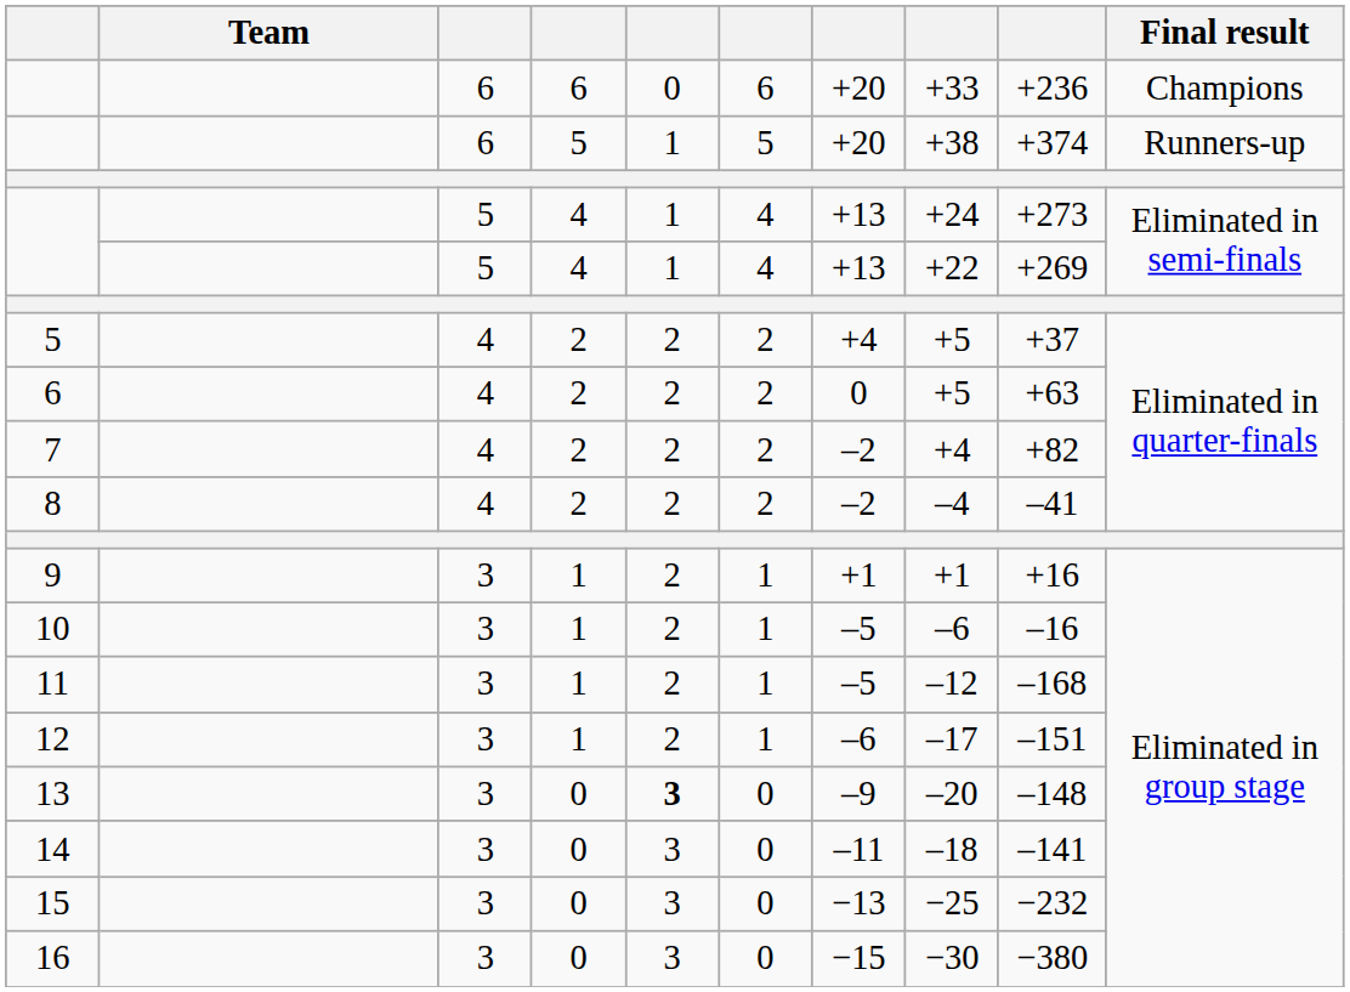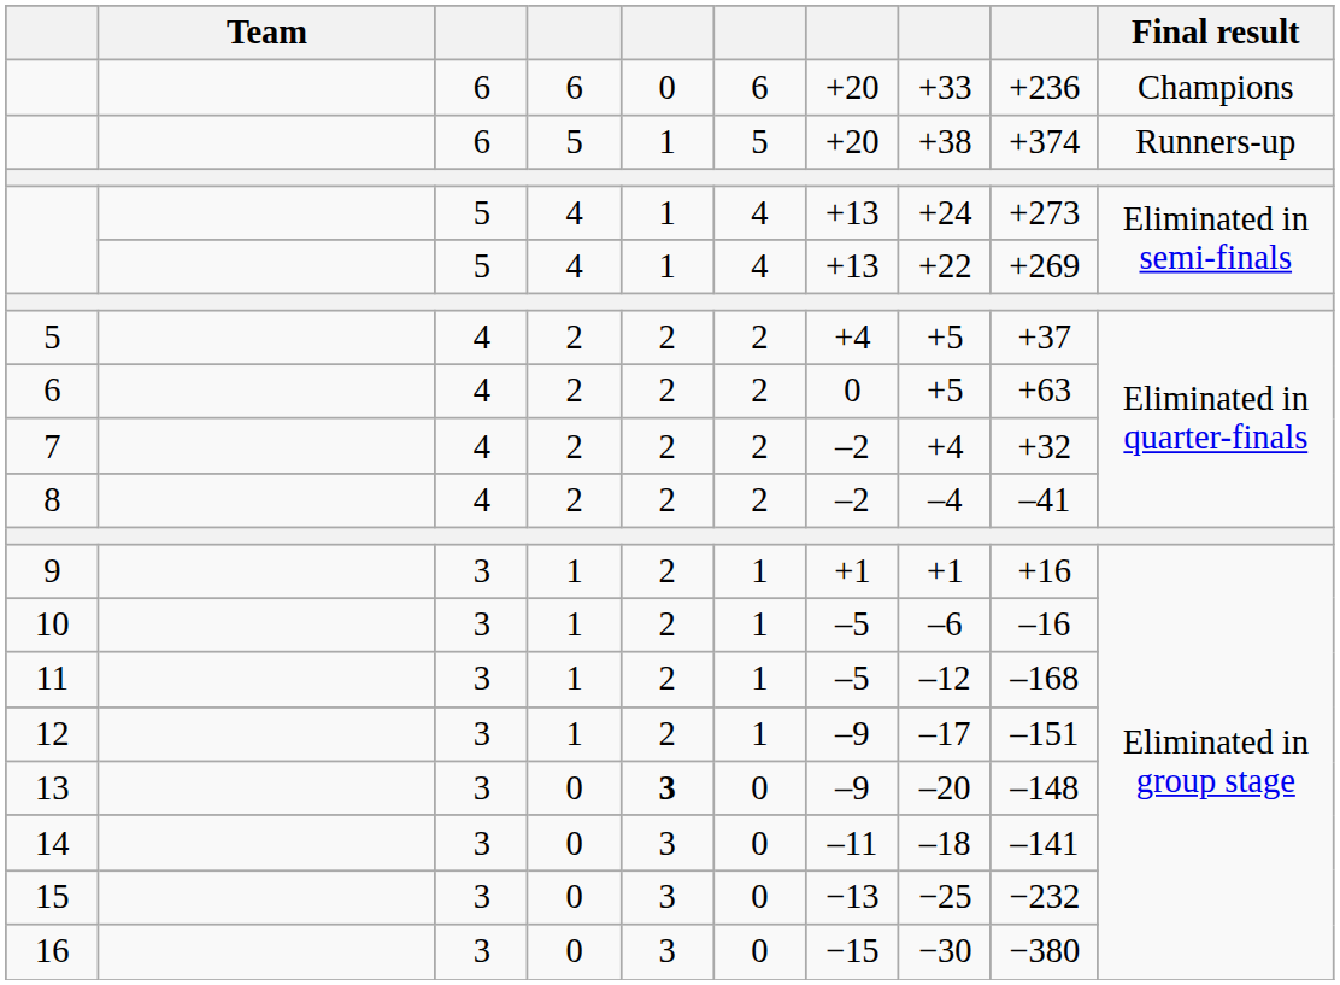 <table class=wikitable style="text-align:center;" width=620>
 <tr>
 <th width=5.5%></th>
 <th width=20%>Team</th>
 <th width=5.5%></th>
 <th width=5.5%></th>
 <th width=5.5%></th>
 <th width=5.5%></th>
 <th width=5.5%></th>
 <th width=5.5%></th>
 <th width=5.5%></th>
 <th width=14%>Final result</th>
 </tr>
 <tr>
 <td></td>
 <td align="left"></td>
 <td>6</td>
 <td>6</td>
 <td>0</td>
 <td>6</td>
 <td>+20</td>
 <td>+33</td>
 <td>+236</td>
 <td>Champions</td>
 </tr>
 <tr>
 <td></td>
 <td align="left"></td>
 <td>6</td>
 <td>5</td>
 <td>1</td>
 <td>5</td>
 <td>+20</td>
 <td>+38</td>
 <td>+374</td>
 <td>Runners-up</td>
 </tr>
 <tr>
 <th colspan="10"></th>
 </tr>
 <tr>
 <td rowspan="2"></td>
 <td align="left"></td>
 <td>5</td>
 <td>4</td>
 <td>1</td>
 <td>4</td>
 <td>+13</td>
 <td>+24</td>
 <td>+273</td>
 <td rowspan="2">Eliminated in <a href='#'>semi-finals</a></td>
 </tr>
 <tr>
 <td align="left"></td>
 <td>5</td>
 <td>4</td>
 <td>1</td>
 <td>4</td>
 <td>+13</td>
 <td>+22</td>
 <td>+269</td>
 </tr>
 <tr>
 <th colspan="10"></th>
 </tr>
 <tr>
 <td>5</td>
 <td align="left"></td>
 <td>4</td>
 <td>2</td>
 <td>2</td>
 <td>2</td>
 <td>+4</td>
 <td>+5</td>
 <td>+37</td>
 <td rowspan="4">Eliminated in <a href='#'>quarter-finals</a></td>
 </tr>
 <tr>
 <td>6</td>
 <td align="left"></td>
 <td>4</td>
 <td>2</td>
 <td>2</td>
 <td>2</td>
 <td>0</td>
 <td>+5</td>
 <td>+63</td>
 </tr>
 <tr>
 <td>7</td>
 <td align="left"></td>
 <td>4</td>
 <td>2</td>
 <td>2</td>
 <td>2</td>
 <td>–2</td>
 <td>+4</td>
-<td>+82</td>
+<td>+32</td>
 </tr>
 <tr>
 <td>8</td>
 <td align="left"></td>
 <td>4</td>
 <td>2</td>
 <td>2</td>
 <td>2</td>
 <td>–2</td>
 <td>–4</td>
 <td>–41</td>
 </tr>
 <tr>
 <th colspan="10"></th>
 </tr>
 <tr>
 <td>9</td>
 <td align="left"></td>
 <td>3</td>
 <td>1</td>
 <td>2</td>
 <td>1</td>
 <td>+1</td>
 <td>+1</td>
 <td>+16</td>
 <td rowspan="8">Eliminated in <a href='#'>group stage</a></td>
 </tr>
 <tr>
 <td>10</td>
 <td align="left"></td>
 <td>3</td>
 <td>1</td>
 <td>2</td>
 <td>1</td>
 <td>–5</td>
 <td>–6</td>
 <td>–16</td>
 </tr>
 <tr>
 <td>11</td>
 <td align="left"></td>
 <td>3</td>
 <td>1</td>
 <td>2</td>
 <td>1</td>
 <td>–5</td>
 <td>–12</td>
 <td>–168</td>
 </tr>
 <tr>
 <td>12</td>
 <td align="left"></td>
 <td>3</td>
 <td>1</td>
 <td>2</td>
 <td>1</td>
-<td>–6</td>
+<td>–9</td>
 <td>–17</td>
 <td>–151</td>
 </tr>
 <tr>
 <td>13</td>
 <td align="left"></td>
 <td>3</td>
 <td>0</td>
 <td><strong>3</strong></td>
 <td>0</td>
 <td>–9</td>
 <td>–20</td>
 <td>–148</td>
 </tr>
 <tr>
 <td>14</td>
 <td align="left"></td>
 <td>3</td>
 <td>0</td>
 <td>3</td>
 <td>0</td>
 <td>–11</td>
 <td>–18</td>
 <td>–141</td>
 </tr>
 <tr>
 <td>15</td>
 <td align="left"></td>
 <td>3</td>
 <td>0</td>
 <td>3</td>
 <td>0</td>
 <td>−13</td>
 <td>−25</td>
 <td>−232</td>
 </tr>
 <tr>
 <td>16</td>
 <td align="left"></td>
 <td>3</td>
 <td>0</td>
 <td>3</td>
 <td>0</td>
 <td>−15</td>
 <td>−30</td>
 <td>−380</td>
 </tr>
 </table>
